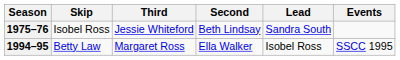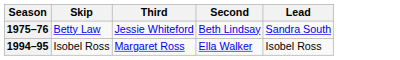 <table class="wikitable">
 <tr>
 <th scope="col">Season</th>
 <th scope="col">Skip</th>
 <th scope="col">Third</th>
 <th scope="col">Second</th>
 <th scope="col">Lead</th>
-<th scope="col">Events</th>
 </tr>
 <tr>
 <th scope="row">1975–76</th>
-<td>Isobel Ross</td>
+<td><a href='#'>Betty Law</a></td>
 <td><a href='#'>Jessie Whiteford</a></td>
 <td><a href='#'>Beth Lindsay</a></td>
 <td><a href='#'>Sandra South</a></td>
-<td> </td>
 </tr>
 <tr>
 <th scope="row">1994–95</th>
-<td><a href='#'>Betty Law</a></td>
+<td>Isobel Ross</td>
 <td><a href='#'>Margaret Ross</a></td>
 <td><a href='#'>Ella Walker</a></td>
 <td>Isobel Ross</td>
-<td><a href='#'>SSCC</a> 1995 </td>
 </tr>
 </table>
